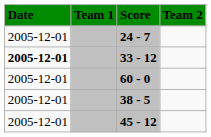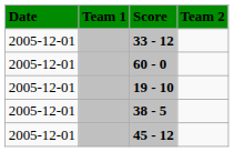 <table class="wikitable" style="margin:0.5em auto; font-size:95%">
 <tr bgcolor="#008B00">
 <td><strong>Date</strong></td>
 <td><strong>Team 1</strong></td>
 <td><strong>Score</strong></td>
 <td><strong>Team 2</strong></td>
 </tr>
 <tr>
 <td>2005-12-01</td>
 <td bgcolor="silver"><strong></strong></td>
-<td bgcolor="silver"><strong>24 - 7</strong></td>
-<td></td>
-</tr>
-<tr>
-<td><strong>2005-12-01</strong></td>
-<td bgcolor="silver"><strong></strong></td>
 <td bgcolor="silver"><strong>33 - 12</strong></td>
 <td></td>
 </tr>
 <tr>
 <td>2005-12-01</td>
 <td bgcolor="silver"><strong></strong></td>
 <td bgcolor="silver"><strong>60 - 0</strong></td>
+<td></td>
+</tr>
+<tr>
+<td>2005-12-01</td>
+<td bgcolor="silver"><strong></strong></td>
+<td bgcolor="silver"><strong>19 - 10</strong></td>
 <td></td>
 </tr>
 <tr>
 <td>2005-12-01</td>
 <td bgcolor="silver"><strong></strong></td>
 <td bgcolor="silver"><strong>38 - 5</strong></td>
 <td></td>
 </tr>
 <tr>
 <td>2005-12-01</td>
 <td bgcolor="silver"><strong></strong></td>
 <td bgcolor="silver"><strong>45 - 12</strong></td>
 <td></td>
 </tr>
 </table>
